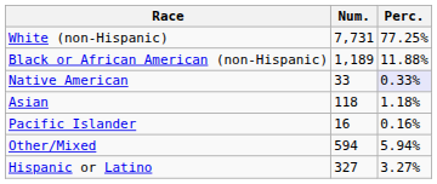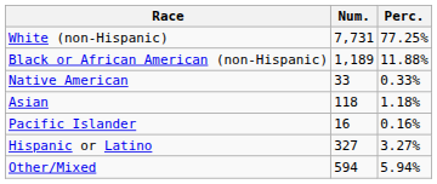 <table class="wikitable">
 <tr>
 <th>Race</th>
 <th>Num.</th>
 <th>Perc.</th>
 </tr>
 <tr>
 <td><a href='#'>White</a> (non-Hispanic)</td>
 <td>7,731</td>
 <td>77.25%</td>
 </tr>
 <tr>
 <td><a href='#'>Black or African American</a> (non-Hispanic)</td>
 <td>1,189</td>
 <td>11.88%</td>
 </tr>
 <tr>
 <td><a href='#'>Native American</a></td>
 <td>33</td>
-<td style="background: lavender;">0.33%</td>
+<td>0.33%</td>
 </tr>
 <tr>
 <td><a href='#'>Asian</a></td>
 <td>118</td>
 <td>1.18%</td>
 </tr>
 <tr>
 <td><a href='#'>Pacific Islander</a></td>
 <td>16</td>
 <td>0.16%</td>
 </tr>
 <tr>
+<td><a href='#'>Hispanic</a> or <a href='#'>Latino</a></td>
+<td>327</td>
+<td>3.27%</td>
+</tr>
+<tr>
 <td><a href='#'>Other/Mixed</a></td>
 <td>594</td>
 <td>5.94%</td>
 </tr>
-<tr>
-<td><a href='#'>Hispanic</a> or <a href='#'>Latino</a></td>
-<td>327</td>
-<td>3.27%</td>
-</tr>
 </table>
